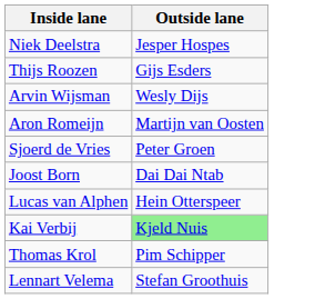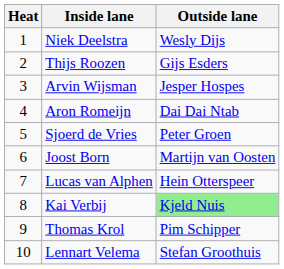 <table class="wikitable">
 <tr>
+<th>Heat</th>
 <th>Inside lane</th>
 <th>Outside lane</th>
 </tr>
 <tr>
+<td align="center">1</td>
 <td><a href='#'>Niek Deelstra</a></td>
-<td><a href='#'>Jesper Hospes</a></td>
+<td><a href='#'>Wesly Dijs</a></td>
 </tr>
 <tr>
+<td align="center">2</td>
 <td><a href='#'>Thijs Roozen</a></td>
 <td><a href='#'>Gijs Esders</a></td>
 </tr>
 <tr>
+<td align="center">3</td>
 <td><a href='#'>Arvin Wijsman</a></td>
-<td><a href='#'>Wesly Dijs</a></td>
+<td><a href='#'>Jesper Hospes</a></td>
 </tr>
 <tr>
+<td align="center">4</td>
 <td><a href='#'>Aron Romeijn</a></td>
-<td><a href='#'>Martijn van Oosten</a></td>
+<td><a href='#'>Dai Dai Ntab</a></td>
 </tr>
 <tr>
+<td align="center">5</td>
 <td><a href='#'>Sjoerd de Vries</a></td>
 <td><a href='#'>Peter Groen</a></td>
 </tr>
 <tr>
+<td align="center">6</td>
 <td><a href='#'>Joost Born</a></td>
-<td><a href='#'>Dai Dai Ntab</a></td>
+<td><a href='#'>Martijn van Oosten</a></td>
 </tr>
 <tr>
+<td align="center">7</td>
 <td><a href='#'>Lucas van Alphen</a></td>
 <td><a href='#'>Hein Otterspeer</a></td>
 </tr>
 <tr>
+<td align="center">8</td>
 <td><a href='#'>Kai Verbij</a></td>
 <td style="background: lightgreen;"><a href='#'>Kjeld Nuis</a></td>
 </tr>
 <tr>
+<td align="center">9</td>
 <td><a href='#'>Thomas Krol</a></td>
 <td><a href='#'>Pim Schipper</a></td>
 </tr>
 <tr>
+<td align="center">10</td>
 <td><a href='#'>Lennart Velema</a></td>
 <td><a href='#'>Stefan Groothuis</a></td>
 </tr>
 </table>
